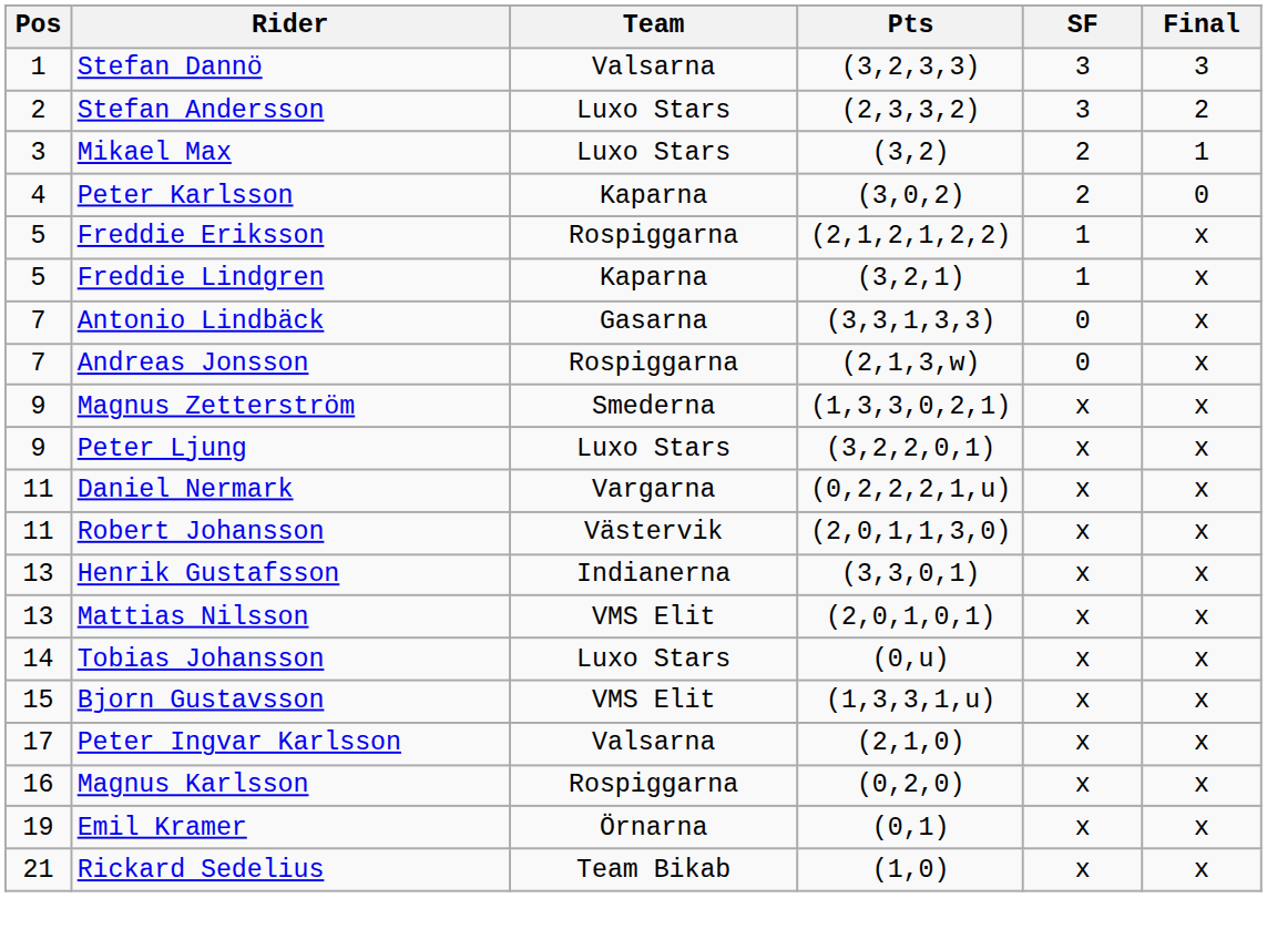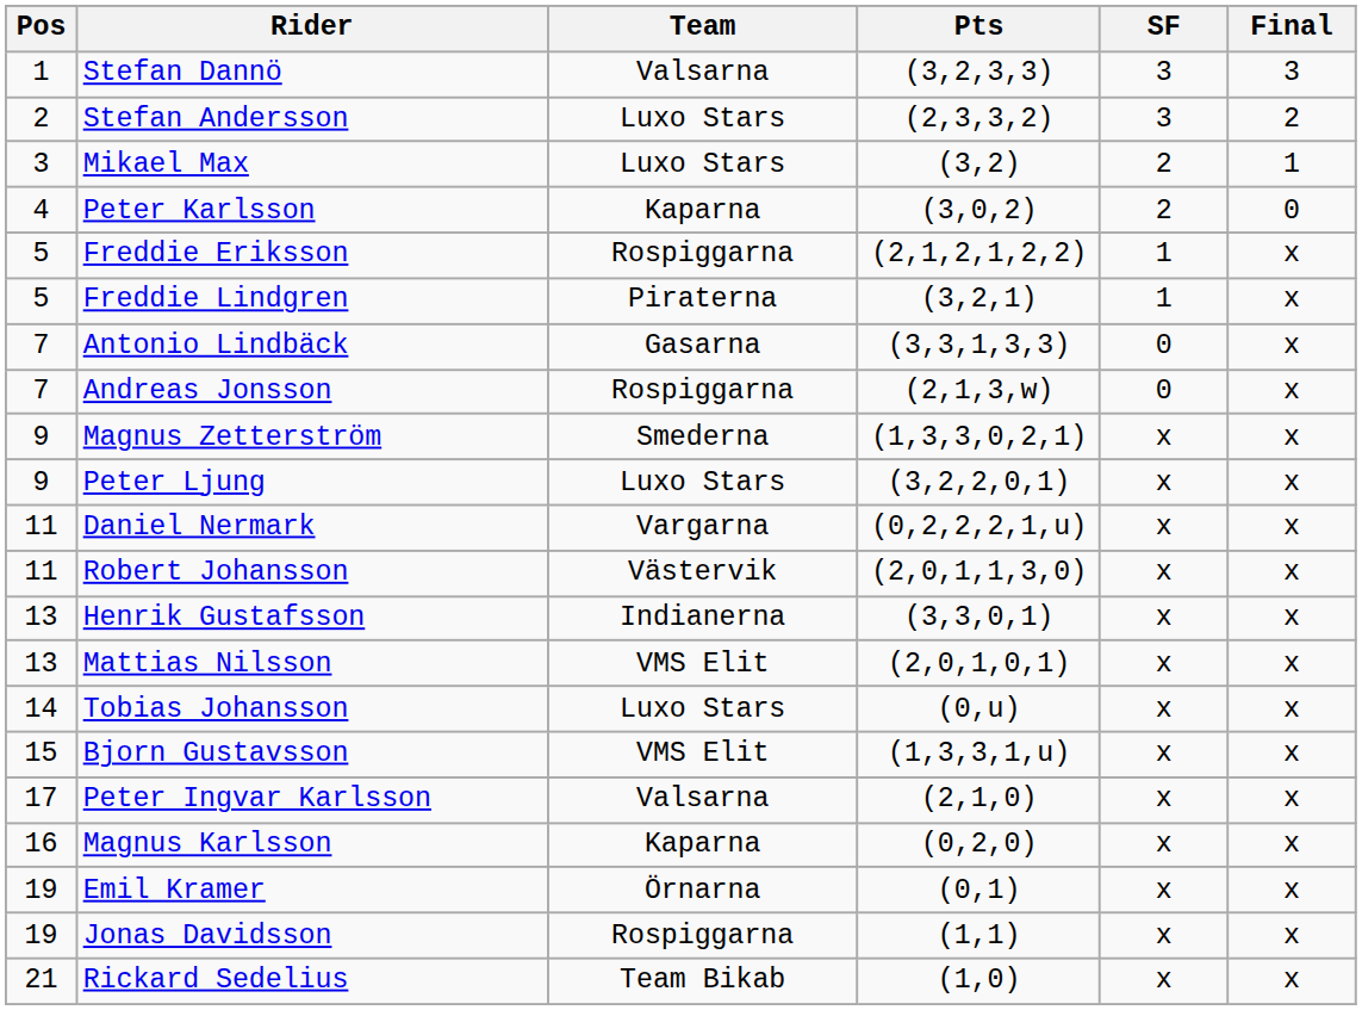 <table class=wikitable style="font-size:93%;">
 <tr>
 <th width=25px>Pos</th>
 <th width=200px>Rider</th>
 <th width=130px>Team</th>
 <th width=100px>Pts</th>
 <th width=50px>SF</th>
 <th width=50px>Final</th>
 </tr>
 <tr align=center>
 <td>1</td>
 <td align=left><a href='#'>Stefan Dannö</a></td>
 <td>Valsarna</td>
 <td>(3,2,3,3)</td>
 <td>3</td>
 <td>3</td>
 </tr>
 <tr align=center>
 <td>2</td>
 <td align=left><a href='#'>Stefan Andersson</a></td>
 <td>Luxo Stars</td>
 <td>(2,3,3,2)</td>
 <td>3</td>
 <td>2</td>
 </tr>
 <tr align=center>
 <td>3</td>
 <td align=left><a href='#'>Mikael Max</a></td>
 <td>Luxo Stars</td>
 <td>(3,2)</td>
 <td>2</td>
 <td>1</td>
 </tr>
 <tr align=center>
 <td>4</td>
 <td align=left><a href='#'>Peter Karlsson</a></td>
 <td>Kaparna</td>
 <td>(3,0,2)</td>
 <td>2</td>
 <td>0</td>
 </tr>
 <tr align=center>
 <td>5</td>
 <td align=left><a href='#'>Freddie Eriksson</a></td>
 <td>Rospiggarna</td>
 <td>(2,1,2,1,2,2)</td>
 <td>1</td>
 <td>x</td>
 </tr>
 <tr align=center>
 <td>5</td>
 <td align=left><a href='#'>Freddie Lindgren</a></td>
-<td>Kaparna</td>
+<td>Piraterna</td>
 <td>(3,2,1)</td>
 <td>1</td>
 <td>x</td>
 </tr>
 <tr align=center>
 <td>7</td>
 <td align=left><a href='#'>Antonio Lindbäck</a></td>
 <td>Gasarna</td>
 <td>(3,3,1,3,3)</td>
 <td>0</td>
 <td>x</td>
 </tr>
 <tr align=center>
 <td>7</td>
 <td align=left><a href='#'>Andreas Jonsson</a></td>
 <td>Rospiggarna</td>
 <td>(2,1,3,w)</td>
 <td>0</td>
 <td>x</td>
 </tr>
 <tr align=center>
 <td>9</td>
 <td align=left><a href='#'>Magnus Zetterström</a></td>
 <td>Smederna</td>
 <td>(1,3,3,0,2,1)</td>
 <td>x</td>
 <td>x</td>
 </tr>
 <tr align=center>
 <td>9</td>
 <td align=left><a href='#'>Peter Ljung</a></td>
 <td>Luxo Stars</td>
 <td>(3,2,2,0,1)</td>
 <td>x</td>
 <td>x</td>
 </tr>
 <tr align=center>
 <td>11</td>
 <td align=left><a href='#'>Daniel Nermark</a></td>
 <td>Vargarna</td>
 <td>(0,2,2,2,1,u)</td>
 <td>x</td>
 <td>x</td>
 </tr>
 <tr align=center>
 <td>11</td>
 <td align=left><a href='#'>Robert Johansson</a></td>
 <td>Västervik</td>
 <td>(2,0,1,1,3,0)</td>
 <td>x</td>
 <td>x</td>
 </tr>
 <tr align=center>
 <td>13</td>
 <td align=left><a href='#'>Henrik Gustafsson</a></td>
 <td>Indianerna</td>
 <td>(3,3,0,1)</td>
 <td>x</td>
 <td>x</td>
 </tr>
 <tr align=center>
 <td>13</td>
 <td align=left><a href='#'>Mattias Nilsson</a></td>
 <td>VMS Elit</td>
 <td>(2,0,1,0,1)</td>
 <td>x</td>
 <td>x</td>
 </tr>
 <tr align=center>
 <td>14</td>
 <td align=left><a href='#'>Tobias Johansson</a></td>
 <td>Luxo Stars</td>
 <td>(0,u)</td>
 <td>x</td>
 <td>x</td>
 </tr>
 <tr align=center>
 <td>15</td>
 <td align=left><a href='#'>Bjorn Gustavsson</a></td>
 <td>VMS Elit</td>
 <td>(1,3,3,1,u)</td>
 <td>x</td>
 <td>x</td>
 </tr>
 <tr align=center>
 <td>17</td>
 <td align=left><a href='#'>Peter Ingvar Karlsson</a></td>
 <td>Valsarna</td>
 <td>(2,1,0)</td>
 <td>x</td>
 <td>x</td>
 </tr>
 <tr align=center>
 <td>16</td>
 <td align=left><a href='#'>Magnus Karlsson</a></td>
-<td>Rospiggarna</td>
+<td>Kaparna</td>
 <td>(0,2,0)</td>
 <td>x</td>
 <td>x</td>
 </tr>
 <tr align=center>
 <td>19</td>
 <td align=left><a href='#'>Emil Kramer</a></td>
 <td>Örnarna</td>
 <td>(0,1)</td>
 <td>x</td>
 <td>x</td>
 </tr>
 <tr align=center>
+<td>19</td>
+<td align=left><a href='#'>Jonas Davidsson</a></td>
+<td>Rospiggarna</td>
+<td>(1,1)</td>
+<td>x</td>
+<td>x</td>
+</tr>
+<tr align=center>
 <td>21</td>
 <td align=left><a href='#'>Rickard Sedelius</a></td>
 <td>Team Bikab</td>
 <td>(1,0)</td>
 <td>x</td>
 <td>x</td>
 </tr>
 </table>
